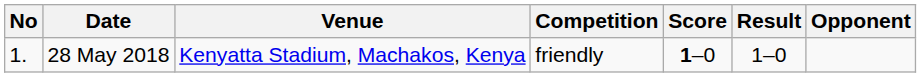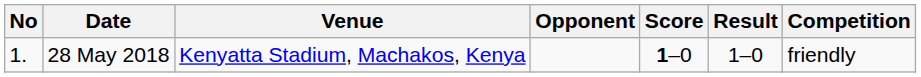 <table class="wikitable" style="font-size:100%;">
 <tr>
 <th>No</th>
 <th>Date</th>
 <th>Venue</th>
-<th>Competition</th>
+<th>Opponent</th>
 <th>Score</th>
 <th>Result</th>
-<th>Opponent</th>
+<th>Competition</th>
 </tr>
 <tr>
 <td>1.</td>
 <td>28 May 2018</td>
 <td><a href='#'>Kenyatta Stadium</a>, <a href='#'>Machakos</a>, <a href='#'>Kenya</a></td>
-<td>friendly</td>
+<td></td>
 <td align=center><strong>1</strong>–0</td>
 <td align=center>1–0</td>
-<td></td>
+<td>friendly</td>
 </tr>
 </table>
